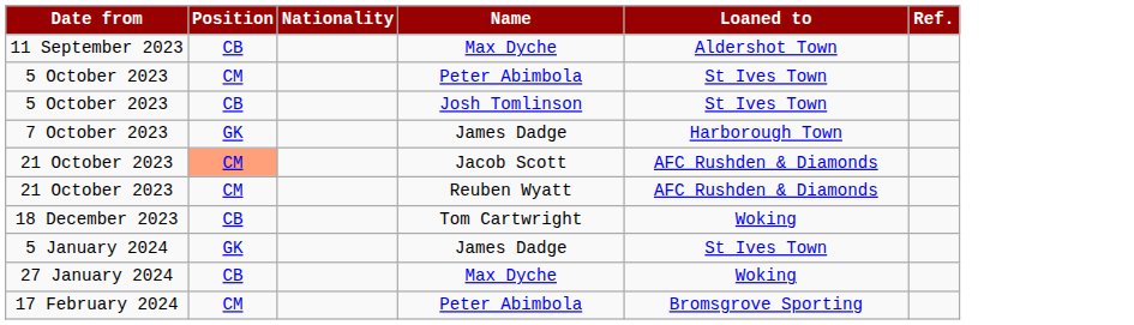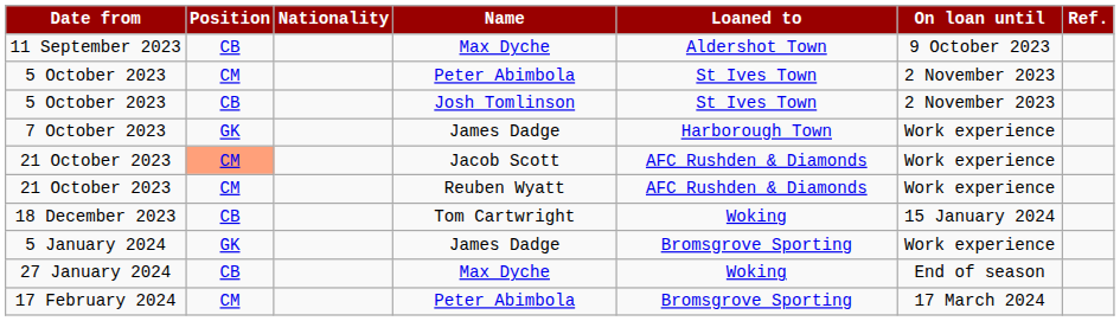 <table class="wikitable"  style="text-align:center; font-size:90%; ">
 <tr>
 <th style="background:#990000; color:white; width:120px;">Date from</th>
 <th style="background:#990000; color:white; width:50px;">Position</th>
 <th style="background:#990000; color:white; width:50px;">Nationality</th>
 <th style="background:#990000; color:white; width:150px;">Name</th>
 <th style="background:#990000; color:white; width:190px;">Loaned to</th>
+<th style="background:#990000; color:white; width:110px;">On loan until</th>
 <th style="background:#990000; color:white; width:30px;">Ref.</th>
 </tr>
 <tr>
 <td>11 September 2023</td>
 <td><a href='#'>CB</a></td>
 <td></td>
 <td><a href='#'>Max Dyche</a></td>
 <td> <a href='#'>Aldershot Town</a></td>
+<td>9 October 2023</td>
 <td></td>
 </tr>
 <tr>
 <td>5 October 2023</td>
 <td><a href='#'>CM</a></td>
 <td></td>
 <td><a href='#'>Peter Abimbola</a></td>
 <td> <a href='#'>St Ives Town</a></td>
+<td>2 November 2023</td>
 <td></td>
 </tr>
 <tr>
 <td>5 October 2023</td>
 <td><a href='#'>CB</a></td>
 <td></td>
 <td><a href='#'>Josh Tomlinson</a></td>
 <td> <a href='#'>St Ives Town</a></td>
+<td>2 November 2023</td>
 <td></td>
 </tr>
 <tr>
 <td>7 October 2023</td>
 <td><a href='#'>GK</a></td>
 <td></td>
 <td>James Dadge</td>
 <td> <a href='#'>Harborough Town</a></td>
+<td>Work experience</td>
 <td></td>
 </tr>
 <tr>
 <td>21 October 2023</td>
 <td style="background: lightsalmon;"><a href='#'>CM</a></td>
 <td></td>
 <td>Jacob Scott</td>
 <td> <a href='#'>AFC Rushden & Diamonds</a></td>
+<td>Work experience</td>
 <td></td>
 </tr>
 <tr>
 <td>21 October 2023</td>
 <td><a href='#'>CM</a></td>
 <td></td>
 <td>Reuben Wyatt</td>
 <td> <a href='#'>AFC Rushden & Diamonds</a></td>
+<td>Work experience</td>
 <td></td>
 </tr>
 <tr>
 <td>18 December 2023</td>
 <td><a href='#'>CB</a></td>
 <td></td>
 <td>Tom Cartwright</td>
 <td> <a href='#'>Woking</a></td>
+<td>15 January 2024</td>
 <td></td>
 </tr>
 <tr>
 <td>5 January 2024</td>
 <td><a href='#'>GK</a></td>
 <td></td>
 <td>James Dadge</td>
-<td> <a href='#'>St Ives Town</a></td>
+<td> <a href='#'>Bromsgrove Sporting</a></td>
+<td>Work experience</td>
 <td></td>
 </tr>
 <tr>
 <td>27 January 2024</td>
 <td><a href='#'>CB</a></td>
 <td></td>
 <td><a href='#'>Max Dyche</a></td>
 <td> <a href='#'>Woking</a></td>
+<td>End of season</td>
 <td></td>
 </tr>
 <tr>
 <td>17 February 2024</td>
 <td><a href='#'>CM</a></td>
 <td></td>
 <td><a href='#'>Peter Abimbola</a></td>
 <td> <a href='#'>Bromsgrove Sporting</a></td>
+<td>17 March 2024</td>
 <td></td>
 </tr>
 </table>
